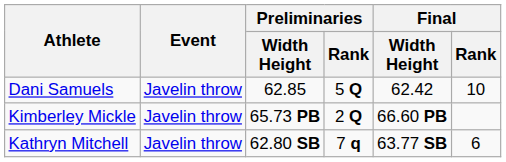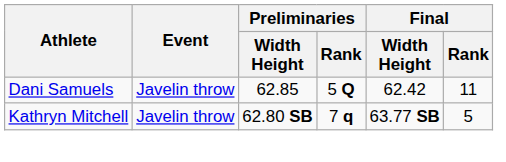 <table class=wikitable style="font-size:90%;">
 <tr>
 <th rowspan="2">Athlete</th>
 <th rowspan="2">Event</th>
 <th colspan="2">Preliminaries</th>
 <th colspan="2">Final</th>
 </tr>
 <tr>
 <th>Width<br>Height</th>
 <th>Rank</th>
 <th>Width<br>Height</th>
 <th>Rank</th>
 </tr>
 <tr style="border-top: single;">
 <td><a href='#'>Dani Samuels</a></td>
 <td><a href='#'>Javelin throw</a></td>
 <td align=center>62.85</td>
 <td align=center>5 <strong>Q</strong></td>
 <td align=center>62.42</td>
-<td align=center>10</td>
-</tr>
-<tr style="border-top: single;">
-<td><a href='#'>Kimberley Mickle</a></td>
-<td><a href='#'>Javelin throw</a></td>
-<td align=center>65.73 <strong>PB</strong></td>
-<td align=center>2 <strong>Q</strong></td>
-<td align=center>66.60 <strong>PB</strong></td>
-<td align=center></td>
+<td align=center>11</td>
 </tr>
 <tr style="border-top: single;">
 <td><a href='#'>Kathryn Mitchell</a></td>
 <td><a href='#'>Javelin throw</a></td>
 <td align=center>62.80 <strong>SB</strong></td>
 <td align=center>7 <strong>q</strong></td>
 <td align=center>63.77 <strong>SB</strong></td>
-<td align=center>6</td>
+<td align=center>5</td>
 </tr>
 </table>
